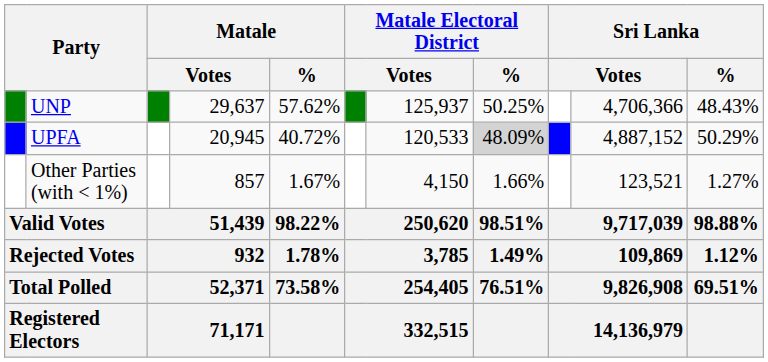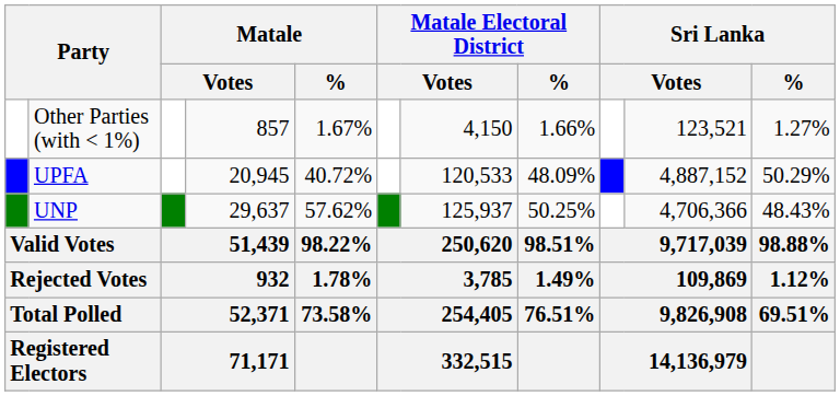 <table class="wikitable">
 <tr>
 <th colspan="2" width="144px"rowspan="2">Party</th>
 <th colspan="3" width="216px">Matale</th>
 <th colspan="3" width="216px"><a href='#'>Matale Electoral District</a></th>
 <th colspan="3" width="216px">Sri Lanka</th>
 </tr>
 <tr>
 <th colspan="2" width="144px">Votes</th>
 <th>%</th>
 <th colspan="2" width="144px">Votes</th>
 <th>%</th>
 <th colspan="2" width="144px">Votes</th>
 <th>%</th>
 </tr>
 <tr>
+<td style="background-color:white;" width="10px"></td>
+<td style="text-align:left;">Other Parties (with < 1%)</td>
+<td style="background-color:white;" width="10px"></td>
+<td style="text-align:right;">857</td>
+<td style="text-align:right;">1.67%</td>
+<td style="background-color:white;" width="10px"></td>
+<td style="text-align:right;">4,150</td>
+<td style="text-align:right;">1.66%</td>
+<td style="background-color:white;" width="10px"></td>
+<td style="text-align:right;">123,521</td>
+<td style="text-align:right;">1.27%</td>
+</tr>
+<tr>
+<td style="background-color:blue;" width="10px"></td>
+<td style="text-align:left;"><a href='#'>UPFA</a></td>
+<td style="background-color:white;" width="10px"></td>
+<td style="text-align:right;">20,945</td>
+<td style="text-align:right;">40.72%</td>
+<td style="background-color:white;" width="10px"></td>
+<td style="text-align:right;">120,533</td>
+<td style="text-align:right;">48.09%</td>
+<td style="background-color:blue;" width="10px"></td>
+<td style="text-align:right;">4,887,152</td>
+<td style="text-align:right;">50.29%</td>
+</tr>
+<tr>
 <td style="background-color:green;" width="10px"></td>
 <td style="text-align:left;"><a href='#'>UNP</a></td>
 <td style="background-color:green;" width="10px"></td>
 <td style="text-align:right;">29,637</td>
 <td style="text-align:right;">57.62%</td>
 <td style="background-color:green;" width="10px"></td>
 <td style="text-align:right;">125,937</td>
 <td style="text-align:right;">50.25%</td>
 <td style="background-color:white;" width="10px"></td>
 <td style="text-align:right;">4,706,366</td>
 <td style="text-align:right;">48.43%</td>
-</tr>
-<tr>
-<td style="background-color:blue;" width="10px"></td>
-<td style="text-align:left;"><a href='#'>UPFA</a></td>
-<td style="background-color:white;" width="10px"></td>
-<td style="text-align:right;">20,945</td>
-<td style="text-align:right;">40.72%</td>
-<td style="background-color:white;" width="10px"></td>
-<td style="text-align:right;">120,533</td>
-<td style="background: lightgrey; text-align:right;">48.09%</td>
-<td style="background-color:blue;" width="10px"></td>
-<td style="text-align:right;">4,887,152</td>
-<td style="text-align:right;">50.29%</td>
-</tr>
-<tr>
-<td style="background-color:white;" width="10px"></td>
-<td style="text-align:left;">Other Parties (with < 1%)</td>
-<td style="background-color:white;" width="10px"></td>
-<td style="text-align:right;">857</td>
-<td style="text-align:right;">1.67%</td>
-<td style="background-color:white;" width="10px"></td>
-<td style="text-align:right;">4,150</td>
-<td style="text-align:right;">1.66%</td>
-<td style="background-color:white;" width="10px"></td>
-<td style="text-align:right;">123,521</td>
-<td style="text-align:right;">1.27%</td>
 </tr>
 <tr>
 <th colspan="2" width="144px"style="text-align:left;">Valid Votes</th>
 <th style="text-align:right;"colspan="2" width="144px">51,439</th>
 <th style="text-align:right;">98.22%</th>
 <th style="text-align:right;"colspan="2" width="144px">250,620</th>
 <th style="text-align:right;">98.51%</th>
 <th style="text-align:right;"colspan="2" width="144px">9,717,039</th>
 <th style="text-align:right;">98.88%</th>
 </tr>
 <tr>
 <th colspan="2" width="144px"style="text-align:left;">Rejected Votes</th>
 <th style="text-align:right;"colspan="2" width="144px">932</th>
 <th style="text-align:right;">1.78%</th>
 <th style="text-align:right;"colspan="2" width="144px">3,785</th>
 <th style="text-align:right;">1.49%</th>
 <th style="text-align:right;"colspan="2" width="144px">109,869</th>
 <th style="text-align:right;">1.12%</th>
 </tr>
 <tr>
 <th colspan="2" width="144px"style="text-align:left;">Total Polled</th>
 <th style="text-align:right;"colspan="2" width="144px">52,371</th>
 <th style="text-align:right;">73.58%</th>
 <th style="text-align:right;"colspan="2" width="144px">254,405</th>
 <th style="text-align:right;">76.51%</th>
 <th style="text-align:right;"colspan="2" width="144px">9,826,908</th>
 <th style="text-align:right;">69.51%</th>
 </tr>
 <tr>
 <th colspan="2" width="144px"style="text-align:left;">Registered Electors</th>
 <th style="text-align:right;"colspan="2" width="144px">71,171</th>
 <th></th>
 <th style="text-align:right;"colspan="2" width="144px">332,515</th>
 <th></th>
 <th style="text-align:right;"colspan="2" width="144px">14,136,979</th>
 <th></th>
 </tr>
 </table>
